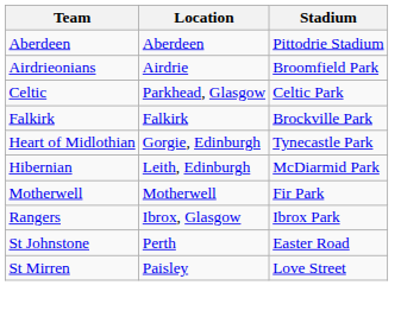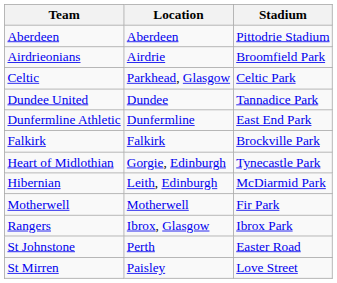 <table class="wikitable sortable">
 <tr>
 <th>Team</th>
 <th>Location</th>
 <th>Stadium</th>
 </tr>
 <tr>
 <td><a href='#'>Aberdeen</a></td>
 <td><a href='#'>Aberdeen</a></td>
 <td><a href='#'>Pittodrie Stadium</a></td>
 </tr>
 <tr>
 <td><a href='#'>Airdrieonians</a></td>
 <td><a href='#'>Airdrie</a></td>
 <td><a href='#'>Broomfield Park</a></td>
 </tr>
 <tr>
 <td><a href='#'>Celtic</a></td>
 <td><a href='#'>Parkhead</a>, <a href='#'>Glasgow</a></td>
 <td><a href='#'>Celtic Park</a></td>
+</tr>
+<tr>
+<td><a href='#'>Dundee United</a></td>
+<td><a href='#'>Dundee</a></td>
+<td><a href='#'>Tannadice Park</a></td>
+</tr>
+<tr>
+<td><a href='#'>Dunfermline Athletic</a></td>
+<td><a href='#'>Dunfermline</a></td>
+<td><a href='#'>East End Park</a></td>
 </tr>
 <tr>
 <td><a href='#'>Falkirk</a></td>
 <td><a href='#'>Falkirk</a></td>
 <td><a href='#'>Brockville Park</a></td>
 </tr>
 <tr>
 <td><a href='#'>Heart of Midlothian</a></td>
 <td><a href='#'>Gorgie</a>, <a href='#'>Edinburgh</a></td>
 <td><a href='#'>Tynecastle Park</a></td>
 </tr>
 <tr>
 <td><a href='#'>Hibernian</a></td>
 <td><a href='#'>Leith</a>, <a href='#'>Edinburgh</a></td>
 <td><a href='#'>McDiarmid Park</a></td>
 </tr>
 <tr>
 <td><a href='#'>Motherwell</a></td>
 <td><a href='#'>Motherwell</a></td>
 <td><a href='#'>Fir Park</a></td>
 </tr>
 <tr>
 <td><a href='#'>Rangers</a></td>
 <td><a href='#'>Ibrox</a>, <a href='#'>Glasgow</a></td>
 <td><a href='#'>Ibrox Park</a></td>
 </tr>
 <tr>
 <td><a href='#'>St Johnstone</a></td>
 <td><a href='#'>Perth</a></td>
 <td><a href='#'>Easter Road</a></td>
 </tr>
 <tr>
 <td><a href='#'>St Mirren</a></td>
 <td><a href='#'>Paisley</a></td>
 <td><a href='#'>Love Street</a></td>
 </tr>
 </table>
